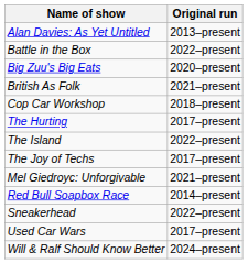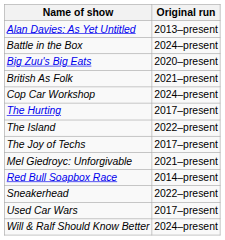 <table class="wikitable sortable">
 <tr>
 <th>Name of show</th>
 <th>Original run</th>
 </tr>
 <tr>
 <td><em><a href='#'>Alan Davies: As Yet Untitled</a></em></td>
 <td>2013–present</td>
 </tr>
 <tr>
 <td><em>Battle in the Box</em></td>
-<td>2022–present</td>
+<td>2024–present</td>
 </tr>
 <tr>
 <td><em><a href='#'>Big Zuu's Big Eats</a></em></td>
 <td>2020–present</td>
 </tr>
 <tr>
 <td><em>British As Folk</em></td>
 <td>2021–present</td>
 </tr>
 <tr>
 <td><em>Cop Car Workshop</em></td>
-<td>2018–present</td>
+<td>2024–present</td>
 </tr>
 <tr>
 <td><em><a href='#'>The Hurting</a></em></td>
 <td>2017–present</td>
 </tr>
 <tr>
 <td><em>The Island</em></td>
 <td>2022–present</td>
 </tr>
 <tr>
 <td><em>The Joy of Techs</em></td>
 <td>2017–present</td>
 </tr>
 <tr>
 <td><em>Mel Giedroyc: Unforgivable</em></td>
 <td>2021–present</td>
 </tr>
 <tr>
 <td><em><a href='#'>Red Bull Soapbox Race</a></em></td>
 <td>2014–present</td>
 </tr>
 <tr>
 <td><em>Sneakerhead</em></td>
 <td>2022–present</td>
 </tr>
 <tr>
 <td><em>Used Car Wars</em></td>
 <td>2017–present</td>
 </tr>
 <tr>
 <td><em>Will & Ralf Should Know Better</em></td>
 <td>2024–present</td>
 </tr>
 </table>
